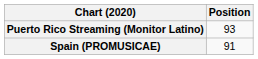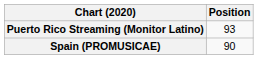 <table class="wikitable plainrowheaders sortable" style="text-align:center">
 <tr>
 <th scope="col">Chart (2020)</th>
 <th scope="col">Position</th>
 </tr>
 <tr>
 <th scope="row">Puerto Rico Streaming (Monitor Latino)</th>
 <td>93</td>
 </tr>
 <tr>
 <th scope="row">Spain (PROMUSICAE)</th>
-<td>91</td>
+<td>90</td>
 </tr>
 </table>
